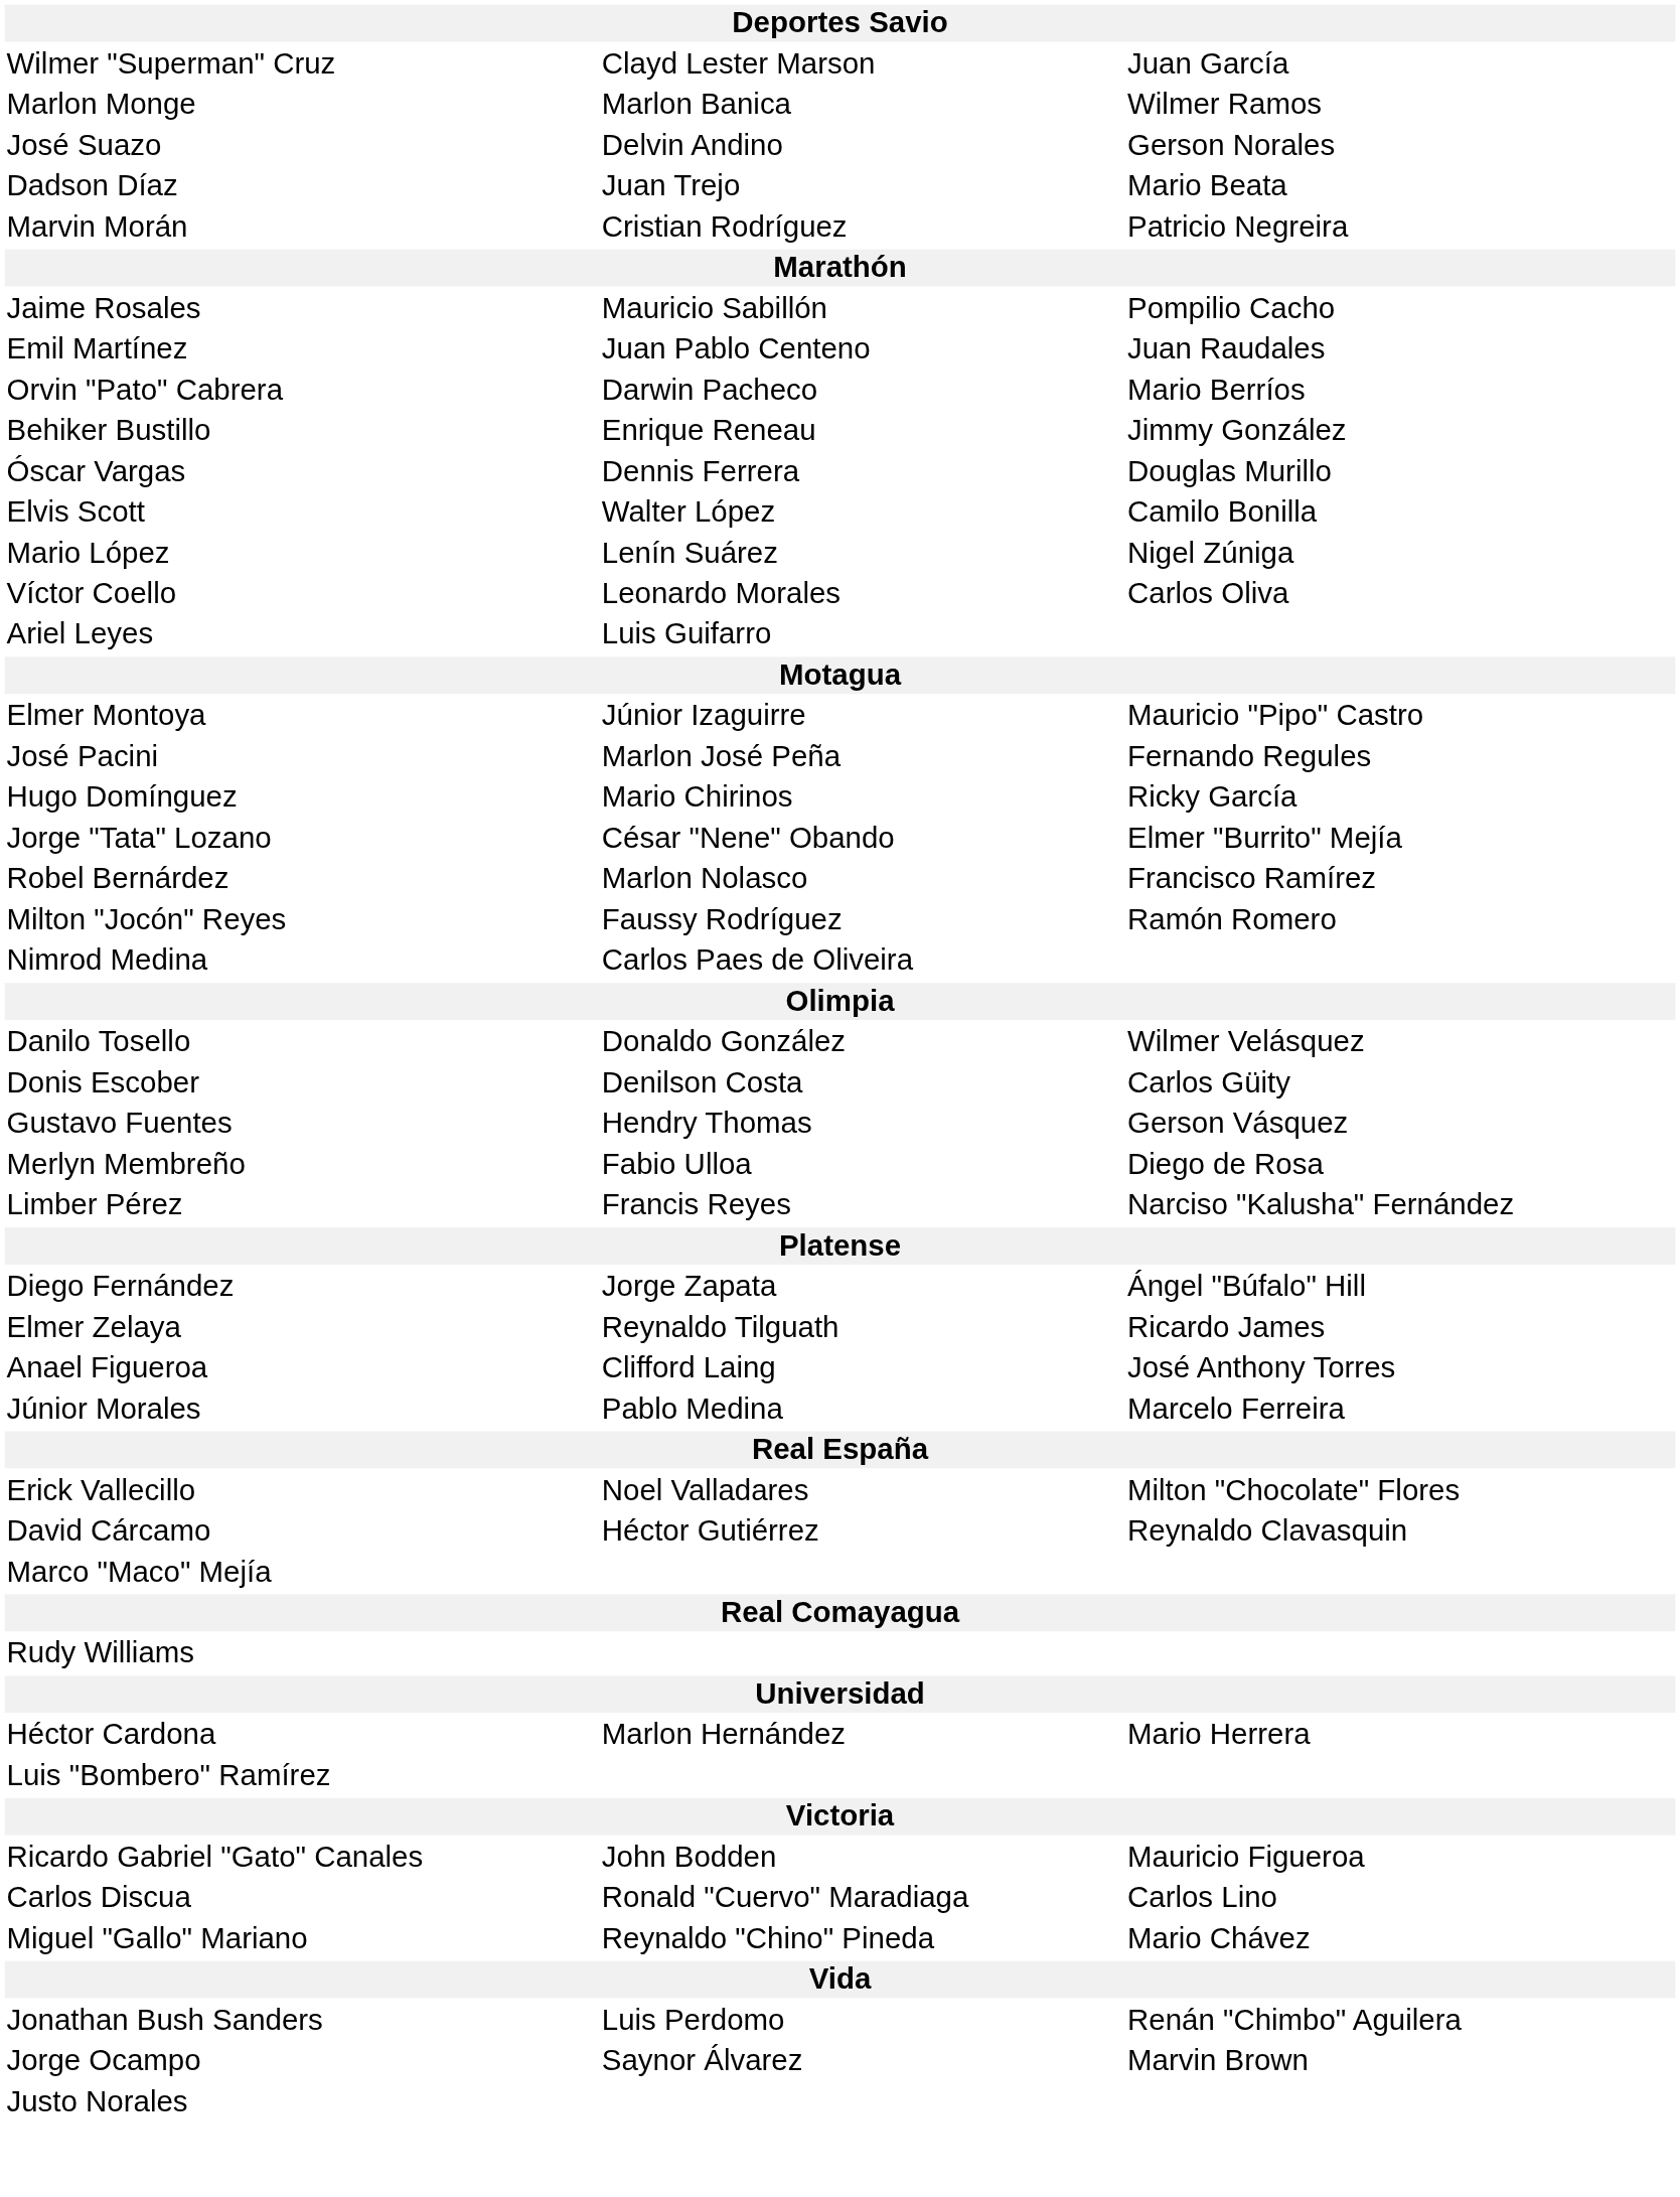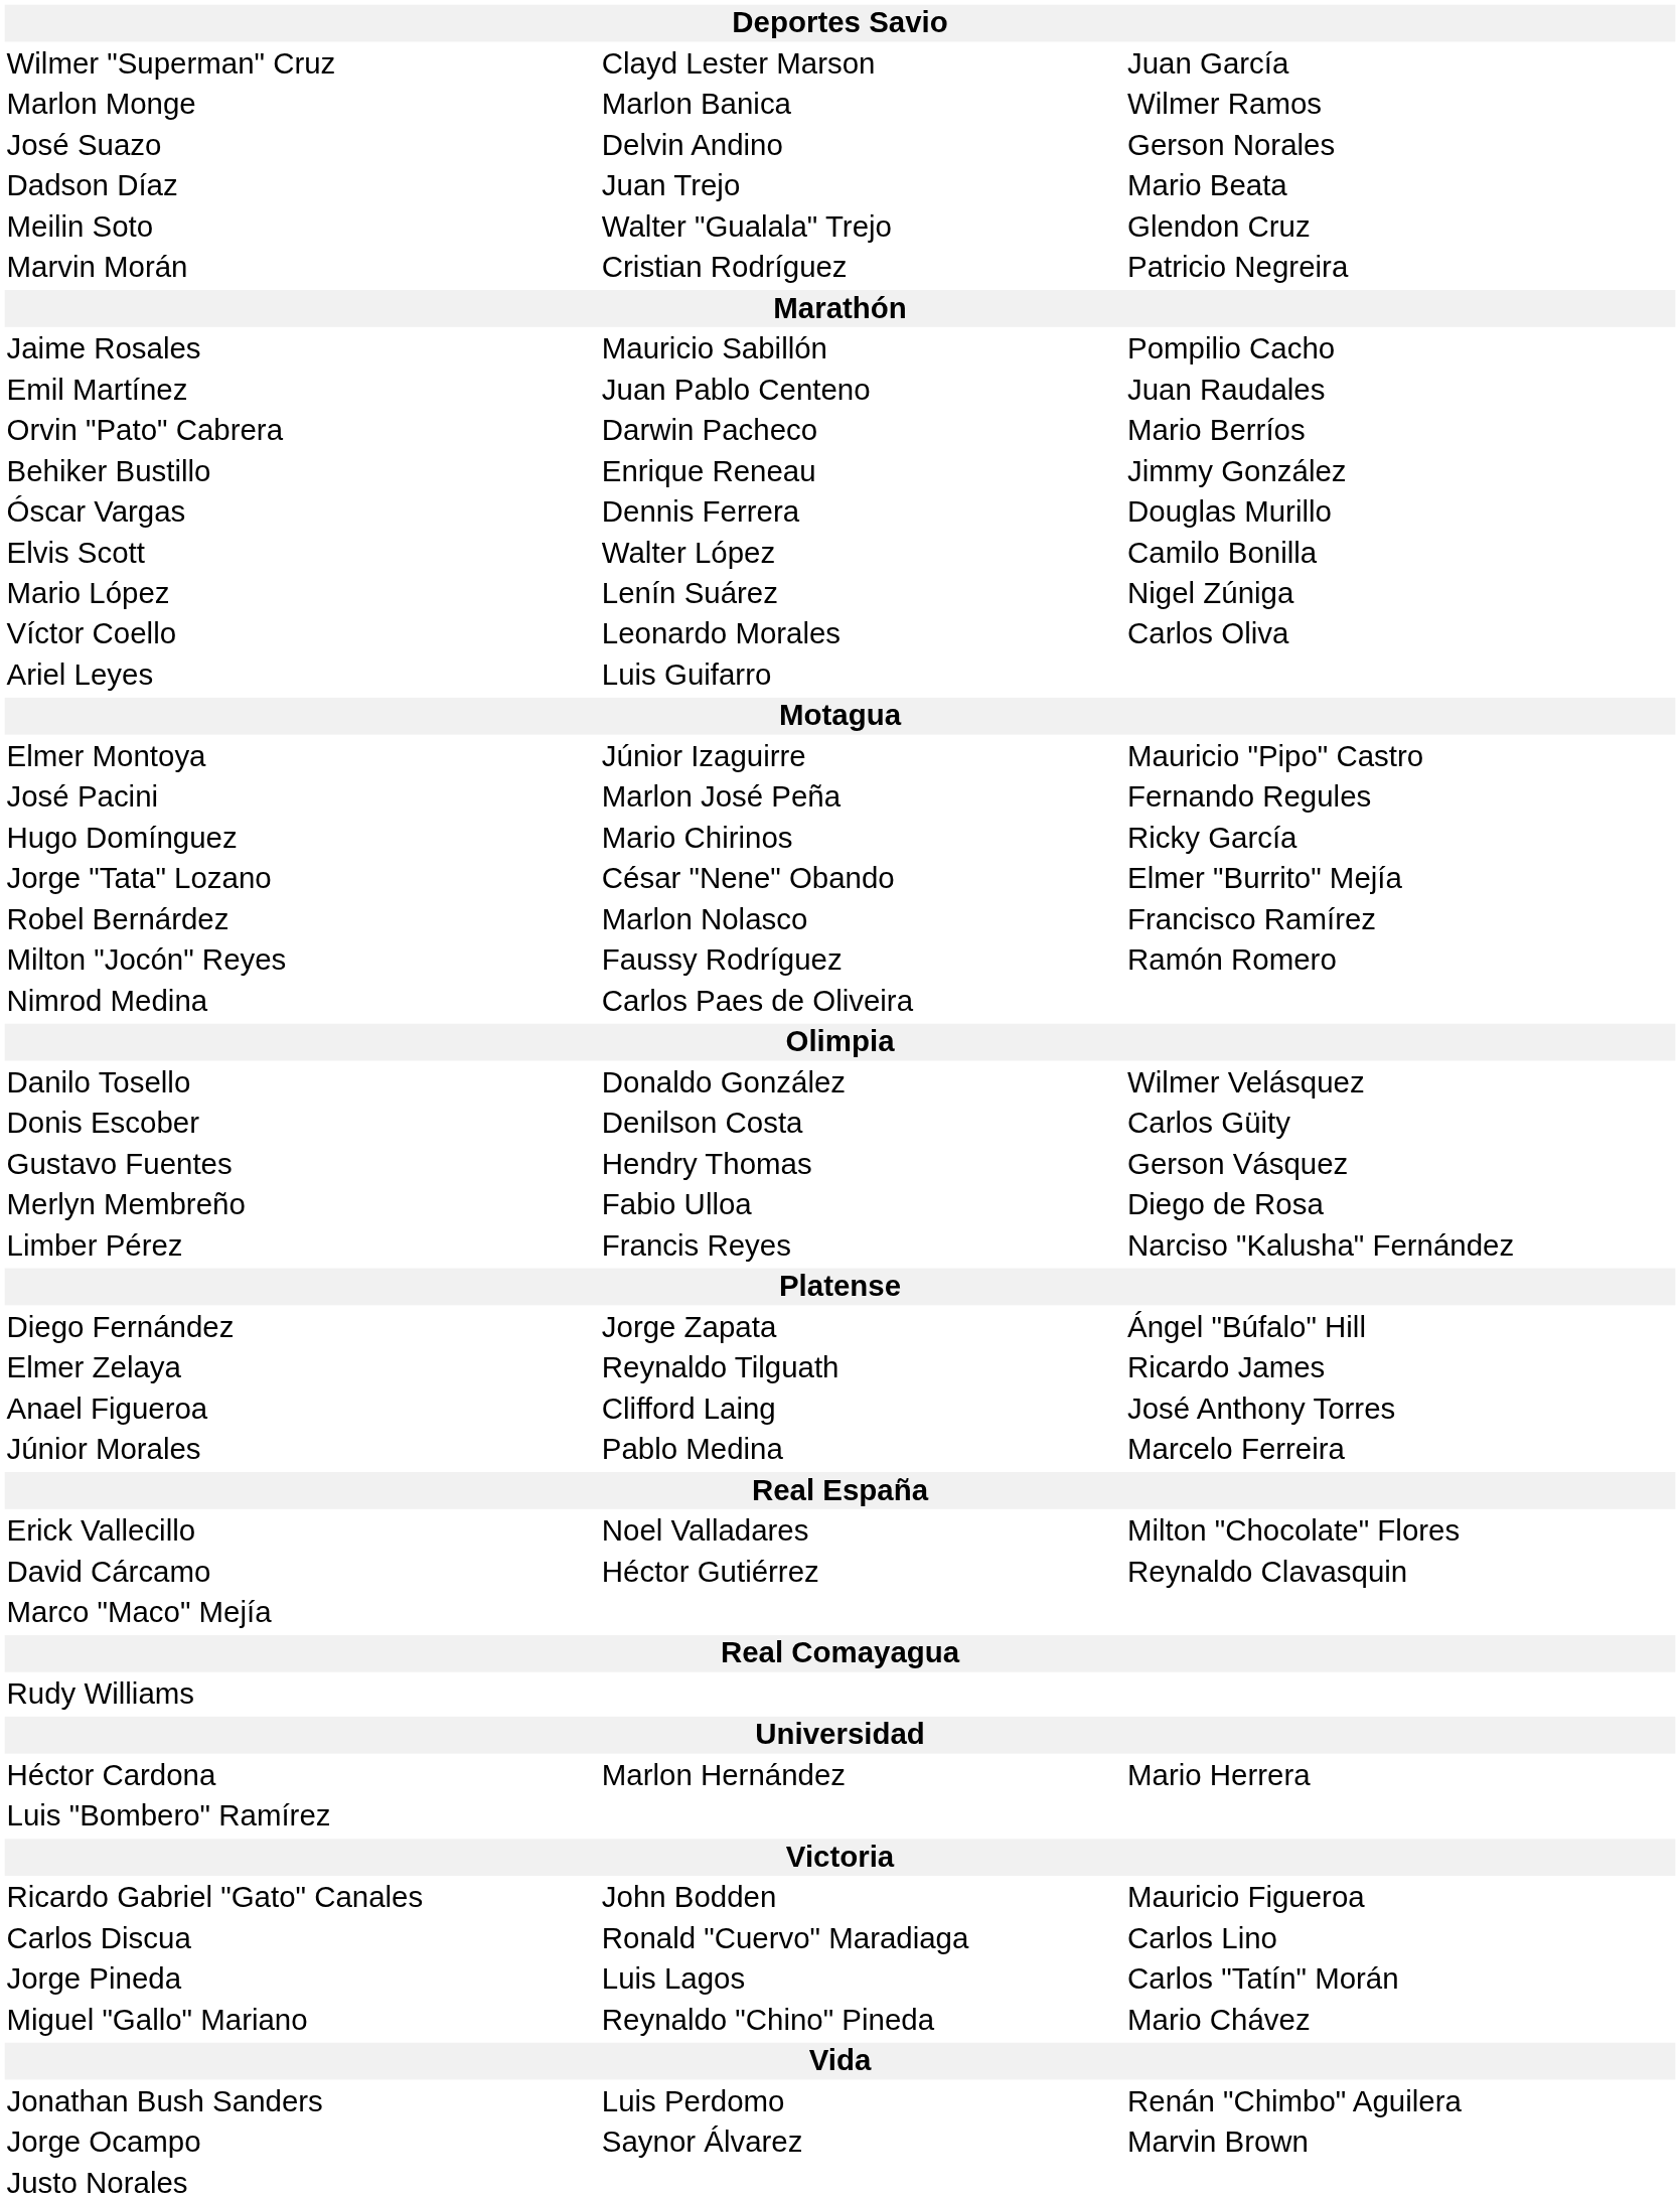 <table border="0">
 <tr bgcolor="f1f1f1">
 <th width="900" colspan="3">Deportes Savio</th>
 </tr>
 <tr>
 <td> Wilmer "Superman" Cruz</td>
 <td> Clayd Lester Marson</td>
 <td> Juan García</td>
 </tr>
 <tr>
 <td> Marlon Monge</td>
 <td> Marlon Banica</td>
 <td> Wilmer Ramos</td>
 </tr>
 <tr>
 <td> José Suazo</td>
 <td> Delvin Andino</td>
 <td> Gerson Norales</td>
 </tr>
 <tr>
 <td> Dadson Díaz</td>
 <td> Juan Trejo</td>
 <td> Mario Beata</td>
+</tr>
+<tr>
+<td> Meilin Soto</td>
+<td> Walter "Gualala" Trejo</td>
+<td> Glendon Cruz</td>
 </tr>
 <tr>
 <td> Marvin Morán</td>
 <td> Cristian Rodríguez</td>
 <td> Patricio Negreira</td>
 </tr>
 <tr bgcolor="f1f1f1">
 <th width="900" colspan="3">Marathón</th>
 </tr>
 <tr>
 <td> Jaime Rosales</td>
 <td> Mauricio Sabillón</td>
 <td> Pompilio Cacho</td>
 </tr>
 <tr>
 <td> Emil Martínez</td>
 <td> Juan Pablo Centeno</td>
 <td> Juan Raudales</td>
 </tr>
 <tr>
 <td> Orvin "Pato" Cabrera</td>
 <td> Darwin Pacheco</td>
 <td> Mario Berríos</td>
 </tr>
 <tr>
 <td> Behiker Bustillo</td>
 <td> Enrique Reneau</td>
 <td> Jimmy González</td>
 </tr>
 <tr>
 <td> Óscar Vargas</td>
 <td> Dennis Ferrera</td>
 <td> Douglas Murillo</td>
 </tr>
 <tr>
 <td> Elvis Scott</td>
 <td> Walter López</td>
 <td> Camilo Bonilla</td>
 </tr>
 <tr>
 <td> Mario López</td>
 <td> Lenín Suárez</td>
 <td> Nigel Zúniga</td>
 </tr>
 <tr>
 <td> Víctor Coello</td>
 <td> Leonardo Morales</td>
 <td> Carlos Oliva</td>
 </tr>
 <tr>
 <td> Ariel Leyes</td>
 <td> Luis Guifarro</td>
 <td></td>
 </tr>
 <tr bgcolor="f1f1f1">
 <th width="900" colspan="3">Motagua</th>
 </tr>
 <tr>
 <td> Elmer Montoya</td>
 <td> Júnior Izaguirre</td>
 <td> Mauricio "Pipo" Castro</td>
 </tr>
 <tr>
 <td> José Pacini</td>
 <td> Marlon José Peña</td>
 <td> Fernando Regules</td>
 </tr>
 <tr>
 <td> Hugo Domínguez</td>
 <td> Mario Chirinos</td>
 <td> Ricky García</td>
 </tr>
 <tr>
 <td> Jorge "Tata" Lozano</td>
 <td> César "Nene" Obando</td>
 <td> Elmer "Burrito" Mejía</td>
 </tr>
 <tr>
 <td> Robel Bernárdez</td>
 <td> Marlon Nolasco</td>
 <td> Francisco Ramírez</td>
 </tr>
 <tr>
 <td> Milton "Jocón" Reyes</td>
 <td> Faussy Rodríguez</td>
 <td> Ramón Romero</td>
 </tr>
 <tr>
 <td> Nimrod Medina</td>
 <td> Carlos Paes de Oliveira</td>
 </tr>
 <tr bgcolor="f1f1f1">
 <th width="900" colspan="3">Olimpia</th>
 </tr>
 <tr>
 <td> Danilo Tosello</td>
 <td> Donaldo González</td>
 <td> Wilmer Velásquez</td>
 </tr>
 <tr>
 <td> Donis Escober</td>
 <td> Denilson Costa</td>
 <td> Carlos Güity</td>
 </tr>
 <tr>
 <td> Gustavo Fuentes</td>
 <td> Hendry Thomas</td>
 <td> Gerson Vásquez</td>
 </tr>
 <tr>
 <td> Merlyn Membreño</td>
 <td> Fabio Ulloa</td>
 <td> Diego de Rosa</td>
 </tr>
 <tr>
 <td> Limber Pérez</td>
 <td> Francis Reyes</td>
 <td> Narciso "Kalusha" Fernández</td>
 </tr>
 <tr bgcolor="f1f1f1">
 <th width="900" colspan="3">Platense</th>
 </tr>
 <tr>
 <td> Diego Fernández</td>
 <td> Jorge Zapata</td>
 <td> Ángel "Búfalo" Hill</td>
 </tr>
 <tr>
 <td> Elmer Zelaya</td>
 <td> Reynaldo Tilguath</td>
 <td> Ricardo James</td>
 </tr>
 <tr>
 <td> Anael Figueroa</td>
 <td> Clifford Laing</td>
 <td> José Anthony Torres</td>
 </tr>
 <tr>
 <td> Júnior Morales</td>
 <td> Pablo Medina</td>
 <td> Marcelo Ferreira</td>
 </tr>
 <tr bgcolor="f1f1f1">
 <th width="900" colspan="3">Real España</th>
 </tr>
 <tr>
 <td> Erick Vallecillo</td>
 <td> Noel Valladares</td>
 <td> Milton "Chocolate" Flores</td>
 </tr>
 <tr>
 <td> David Cárcamo</td>
 <td> Héctor Gutiérrez</td>
 <td> Reynaldo Clavasquin</td>
 </tr>
 <tr>
 <td> Marco "Maco" Mejía</td>
 </tr>
 <tr bgcolor="f1f1f1">
 <th width="900" colspan="3">Real Comayagua</th>
 </tr>
 <tr>
 <td> Rudy Williams</td>
 </tr>
 <tr bgcolor="f1f1f1">
 <th width="900" colspan="3">Universidad</th>
 </tr>
 <tr>
 <td> Héctor Cardona</td>
 <td> Marlon Hernández</td>
 <td> Mario Herrera</td>
 </tr>
 <tr>
 <td> Luis "Bombero" Ramírez</td>
 </tr>
 <tr bgcolor="f1f1f1">
 <th width="900" colspan="3">Victoria</th>
 </tr>
 <tr>
 <td> Ricardo Gabriel "Gato" Canales</td>
 <td> John Bodden</td>
 <td> Mauricio Figueroa</td>
 </tr>
 <tr>
 <td> Carlos Discua</td>
 <td> Ronald "Cuervo" Maradiaga</td>
 <td> Carlos Lino</td>
 </tr>
 <tr>
+<td> Jorge Pineda</td>
+<td> Luis Lagos</td>
+<td> Carlos "Tatín" Morán</td>
+</tr>
+<tr>
 <td> Miguel "Gallo" Mariano</td>
 <td> Reynaldo "Chino" Pineda</td>
 <td> Mario Chávez</td>
 </tr>
 <tr bgcolor="f1f1f1">
 <th width="900" colspan="3">Vida</th>
 </tr>
 <tr>
 <td> Jonathan Bush Sanders</td>
 <td> Luis Perdomo</td>
 <td> Renán "Chimbo" Aguilera</td>
 </tr>
 <tr>
 <td> Jorge Ocampo</td>
 <td> Saynor Álvarez</td>
 <td> Marvin Brown</td>
 </tr>
 <tr>
 <td> Justo Norales</td>
 </tr>
 </table>
